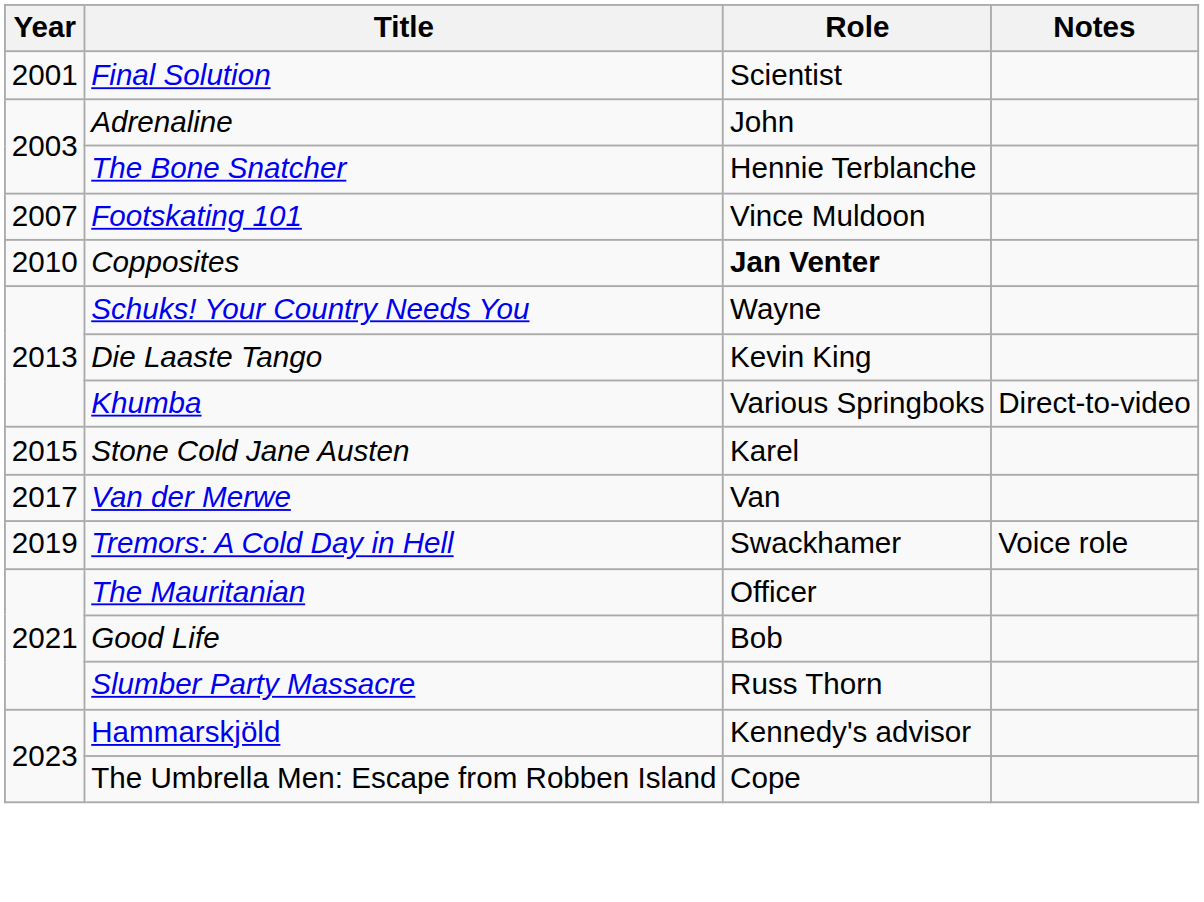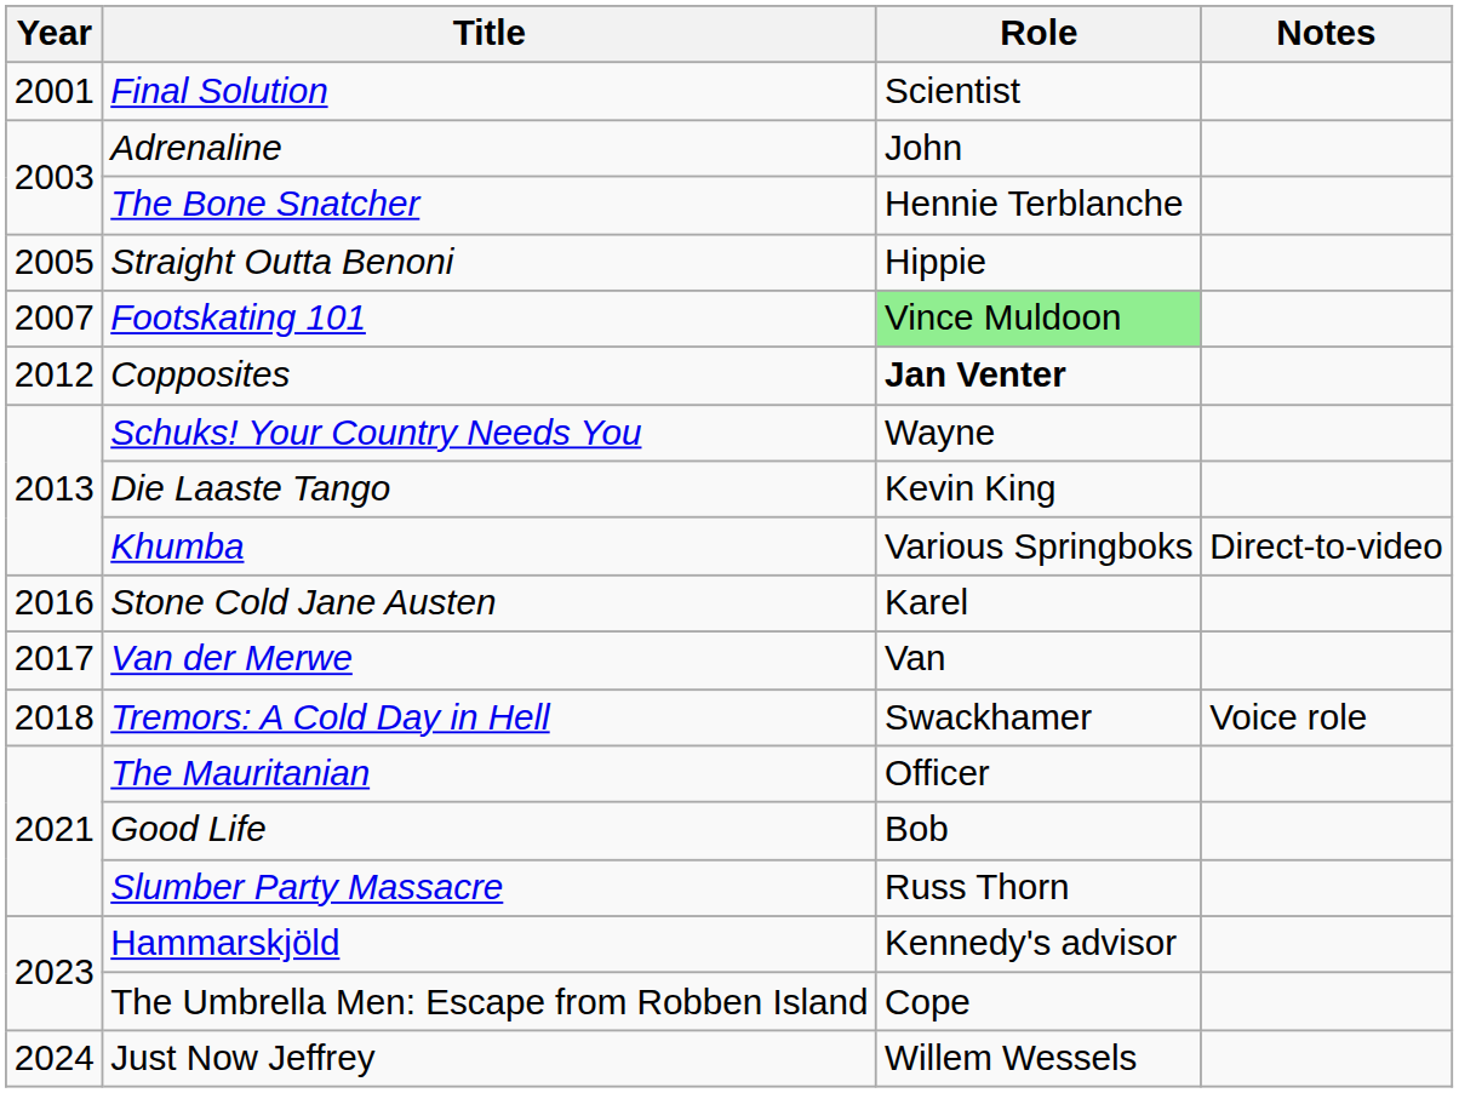 <table class="wikitable sortable">
 <tr>
 <th>Year</th>
 <th>Title</th>
 <th>Role</th>
 <th class="unsortable">Notes</th>
 </tr>
 <tr>
 <td>2001</td>
 <td><em><a href='#'>Final Solution</a></em></td>
 <td>Scientist</td>
 <td></td>
 </tr>
 <tr>
 <td rowspan="2">2003</td>
 <td><em>Adrenaline</em></td>
 <td>John</td>
 <td></td>
 </tr>
 <tr>
 <td><em><a href='#'>The Bone Snatcher</a></em></td>
 <td>Hennie Terblanche</td>
 <td></td>
 </tr>
 <tr>
-<td>2007</td>
-<td><em><a href='#'>Footskating 101</a></em></td>
-<td>Vince Muldoon</td>
+<td>2005</td>
+<td><em>Straight Outta Benoni</em></td>
+<td>Hippie</td>
 <td></td>
 </tr>
 <tr>
-<td>2010</td>
+<td>2007</td>
+<td><em><a href='#'>Footskating 101</a></em></td>
+<td style="background: lightgreen;">Vince Muldoon</td>
+<td></td>
+</tr>
+<tr>
+<td>2012</td>
 <td><em>Copposites</em></td>
 <td><strong>Jan Venter</strong></td>
 <td></td>
 </tr>
 <tr>
 <td rowspan="3">2013</td>
 <td><em><a href='#'>Schuks! Your Country Needs You</a></em></td>
 <td>Wayne</td>
 <td></td>
 </tr>
 <tr>
 <td><em>Die Laaste Tango</em></td>
 <td>Kevin King</td>
 <td></td>
 </tr>
 <tr>
 <td><em><a href='#'>Khumba</a></em></td>
 <td>Various Springboks</td>
 <td>Direct-to-video</td>
 </tr>
 <tr>
-<td>2015</td>
+<td>2016</td>
 <td><em>Stone Cold Jane Austen</em></td>
 <td>Karel</td>
 <td></td>
 </tr>
 <tr>
 <td>2017</td>
 <td><em><a href='#'>Van der Merwe</a></em></td>
 <td>Van</td>
 <td></td>
 </tr>
 <tr>
-<td>2019</td>
+<td>2018</td>
 <td><em><a href='#'>Tremors: A Cold Day in Hell</a></em></td>
 <td>Swackhamer</td>
 <td>Voice role</td>
 </tr>
 <tr>
 <td rowspan="3">2021</td>
 <td><em><a href='#'>The Mauritanian</a></em></td>
 <td>Officer</td>
 <td></td>
 </tr>
 <tr>
 <td><em>Good Life</em></td>
 <td>Bob</td>
 <td></td>
 </tr>
 <tr>
 <td><em><a href='#'>Slumber Party Massacre</a></em></td>
 <td>Russ Thorn</td>
 <td></td>
 </tr>
 <tr>
 <td rowspan="2">2023</td>
 <td><a href='#'>Hammarskjöld</a></td>
 <td>Kennedy's advisor</td>
 </tr>
 <tr>
 <td>The Umbrella Men: Escape from Robben Island</td>
 <td>Cope</td>
 <td></td>
 </tr>
+<tr>
+<td>2024</td>
+<td>Just Now Jeffrey</td>
+<td>Willem Wessels</td>
+<td></td>
+</tr>
 </table>
